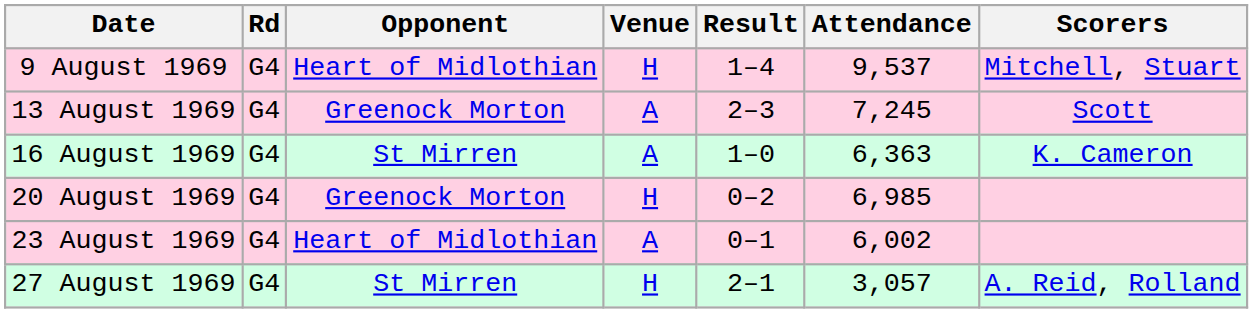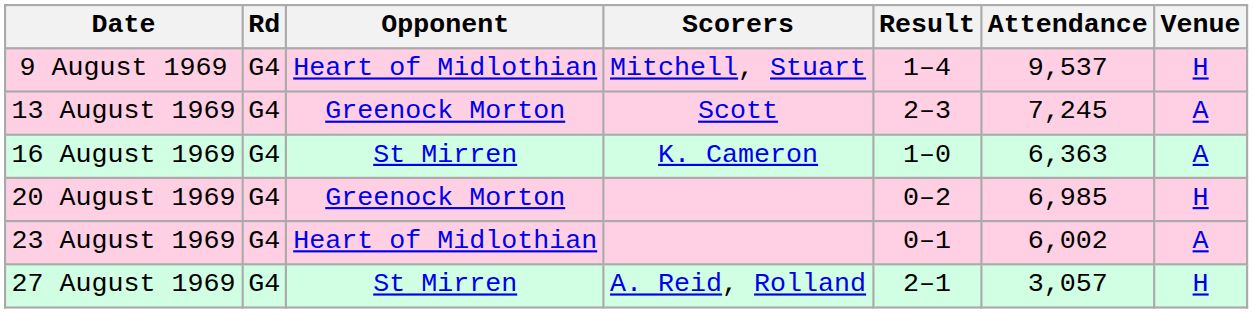 <table class="wikitable sortable" style="font-size:95%; text-align:center">
 <tr>
 <th>Date</th>
 <th>Rd</th>
 <th>Opponent</th>
-<th>Venue</th>
+<th>Scorers</th>
 <th>Result</th>
 <th>Attendance</th>
-<th>Scorers</th>
+<th>Venue</th>
 </tr>
 <tr bgcolor = "#ffd0e3">
 <td>9 August 1969</td>
 <td>G4</td>
 <td><a href='#'>Heart of Midlothian</a></td>
-<td><a href='#'>H</a></td>
+<td><a href='#'>Mitchell</a>, <a href='#'>Stuart</a></td>
 <td>1–4</td>
 <td>9,537</td>
-<td><a href='#'>Mitchell</a>, <a href='#'>Stuart</a></td>
+<td><a href='#'>H</a></td>
 </tr>
 <tr bgcolor = "#ffd0e3">
 <td>13 August 1969</td>
 <td>G4</td>
 <td><a href='#'>Greenock Morton</a></td>
-<td><a href='#'>A</a></td>
+<td><a href='#'>Scott</a></td>
 <td>2–3</td>
 <td>7,245</td>
-<td><a href='#'>Scott</a></td>
+<td><a href='#'>A</a></td>
 </tr>
 <tr bgcolor = "#d0ffe3">
 <td>16 August 1969</td>
 <td>G4</td>
 <td><a href='#'>St Mirren</a></td>
-<td><a href='#'>A</a></td>
+<td><a href='#'>K. Cameron</a></td>
 <td>1–0</td>
 <td>6,363</td>
-<td><a href='#'>K. Cameron</a></td>
+<td><a href='#'>A</a></td>
 </tr>
 <tr bgcolor = "#ffd0e3">
 <td>20 August 1969</td>
 <td>G4</td>
 <td><a href='#'>Greenock Morton</a></td>
-<td><a href='#'>H</a></td>
+<td></td>
 <td>0–2</td>
 <td>6,985</td>
-<td></td>
+<td><a href='#'>H</a></td>
 </tr>
 <tr bgcolor = "#ffd0e3">
 <td>23 August 1969</td>
 <td>G4</td>
 <td><a href='#'>Heart of Midlothian</a></td>
-<td><a href='#'>A</a></td>
+<td></td>
 <td>0–1</td>
 <td>6,002</td>
-<td></td>
+<td><a href='#'>A</a></td>
 </tr>
 <tr bgcolor = "#d0ffe3">
 <td>27 August 1969</td>
 <td>G4</td>
 <td><a href='#'>St Mirren</a></td>
-<td><a href='#'>H</a></td>
+<td><a href='#'>A. Reid</a>, <a href='#'>Rolland</a></td>
 <td>2–1</td>
 <td>3,057</td>
-<td><a href='#'>A. Reid</a>, <a href='#'>Rolland</a></td>
+<td><a href='#'>H</a></td>
 </tr>
 </table>
